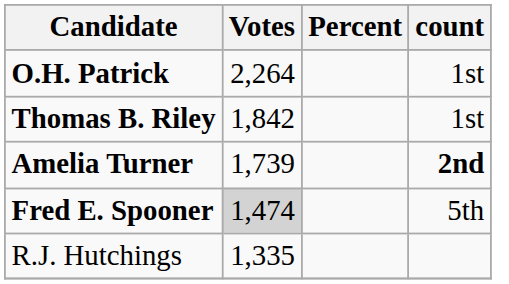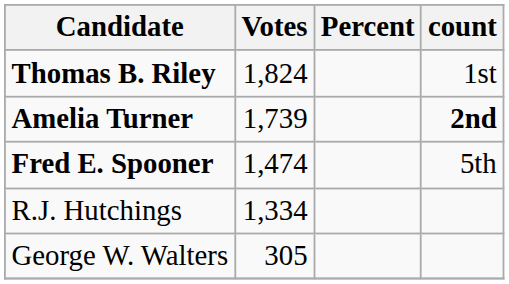 <table class="wikitable">
 <tr>
 <th>Candidate</th>
 <th>Votes</th>
 <th>Percent</th>
 <th>count</th>
 </tr>
 <tr>
-<td style="font-weight:bold;">O.H. Patrick</td>
-<td style="text-align:right;">2,264</td>
-<td style="text-align:right;"></td>
-<td style="text-align:right;">1st</td>
-</tr>
-<tr>
 <td style="font-weight:bold;">Thomas B. Riley</td>
-<td style="text-align:right;">1,842</td>
+<td style="text-align:right;">1,824</td>
 <td style="text-align:right;"></td>
 <td style="text-align:right;">1st</td>
 </tr>
 <tr>
 <td style="font-weight:bold;">Amelia Turner</td>
 <td style="text-align:right;">1,739</td>
 <td style="text-align:right;"></td>
 <td style="text-align:right;"><strong>2nd</strong></td>
 </tr>
 <tr>
 <td style="font-weight:bold;">Fred E. Spooner</td>
-<td style="background: lightgrey; text-align:right;">1,474</td>
+<td style="text-align:right;">1,474</td>
 <td style="text-align:right;"></td>
 <td style="text-align:right;">5th</td>
 </tr>
 <tr>
 <td>R.J. Hutchings</td>
-<td style="text-align:right;">1,335</td>
+<td style="text-align:right;">1,334</td>
+<td style="text-align:right;"></td>
+<td style="text-align:right;"></td>
+</tr>
+<tr>
+<td>George W. Walters</td>
+<td style="text-align:right;">305</td>
 <td style="text-align:right;"></td>
 <td style="text-align:right;"></td>
 </tr>
 <tr>
 </tr>
 </table>
